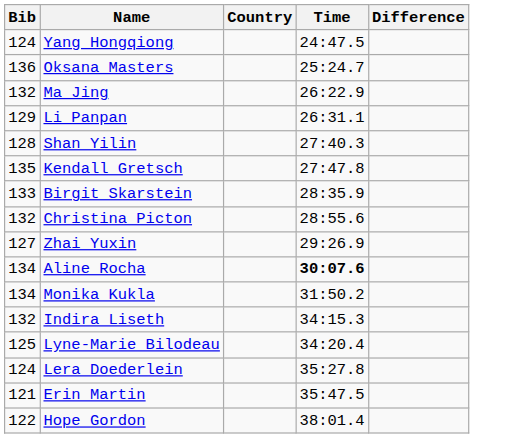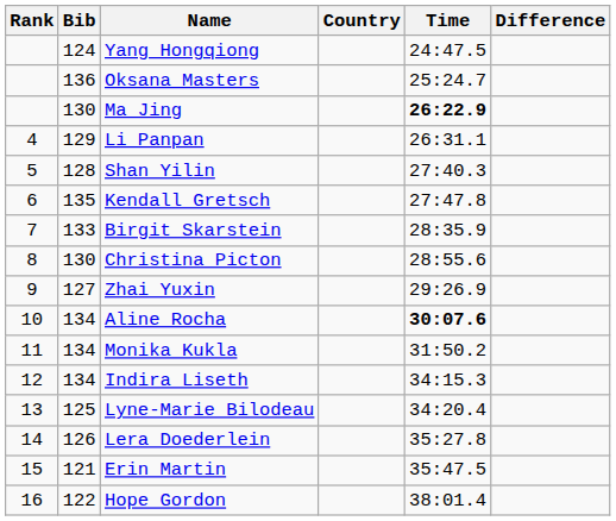 <table class="wikitable sortable" style="text-align:center">
 <tr>
+<th>Rank</th>
 <th>Bib</th>
 <th>Name</th>
 <th>Country</th>
 <th>Time</th>
 <th>Difference</th>
 </tr>
 <tr>
+<td></td>
 <td>124</td>
 <td align="left"><a href='#'>Yang Hongqiong</a></td>
 <td align="left"></td>
 <td>24:47.5</td>
 <td></td>
 </tr>
 <tr>
+<td></td>
 <td>136</td>
 <td align="left"><a href='#'>Oksana Masters</a></td>
 <td align=left></td>
 <td>25:24.7</td>
 <td></td>
 </tr>
 <tr>
-<td>132</td>
+<td></td>
+<td>130</td>
 <td align="left"><a href='#'>Ma Jing</a></td>
 <td align=left></td>
-<td>26:22.9</td>
+<td><strong>26:22.9</strong></td>
 <td></td>
 </tr>
 <tr>
+<td>4</td>
 <td>129</td>
 <td align="left"><a href='#'>Li Panpan</a></td>
 <td align="left"></td>
 <td>26:31.1</td>
 <td></td>
 </tr>
 <tr>
+<td>5</td>
 <td>128</td>
 <td align="left"><a href='#'>Shan Yilin</a></td>
 <td align="left"></td>
 <td>27:40.3</td>
 <td></td>
 </tr>
 <tr>
+<td>6</td>
 <td>135</td>
 <td align="left"><a href='#'>Kendall Gretsch</a></td>
 <td align=left></td>
 <td>27:47.8</td>
 <td></td>
 </tr>
 <tr>
+<td>7</td>
 <td>133</td>
 <td align="left"><a href='#'>Birgit Skarstein</a></td>
 <td align=left></td>
 <td>28:35.9</td>
 <td></td>
 </tr>
 <tr>
-<td>132</td>
+<td>8</td>
+<td>130</td>
 <td align="left"><a href='#'>Christina Picton</a></td>
 <td align=left></td>
 <td>28:55.6</td>
 <td></td>
 </tr>
 <tr>
+<td>9</td>
 <td>127</td>
 <td align="left"><a href='#'>Zhai Yuxin</a></td>
 <td align=left></td>
 <td>29:26.9</td>
 <td></td>
 </tr>
 <tr>
+<td>10</td>
 <td>134</td>
 <td align="left"><a href='#'>Aline Rocha</a></td>
 <td align=left></td>
 <td><strong>30:07.6</strong></td>
 <td></td>
 </tr>
 <tr>
+<td>11</td>
 <td>134</td>
 <td align="left"><a href='#'>Monika Kukla</a></td>
 <td align=left></td>
 <td>31:50.2</td>
 <td></td>
 </tr>
 <tr>
-<td>132</td>
+<td>12</td>
+<td>134</td>
 <td align="left"><a href='#'>Indira Liseth</a></td>
 <td align=left></td>
 <td>34:15.3</td>
 <td></td>
 </tr>
 <tr>
+<td>13</td>
 <td>125</td>
 <td align="left"><a href='#'>Lyne-Marie Bilodeau</a></td>
 <td align=left></td>
 <td>34:20.4</td>
 <td></td>
 </tr>
 <tr>
-<td>124</td>
+<td>14</td>
+<td>126</td>
 <td align="left"><a href='#'>Lera Doederlein</a></td>
 <td align=left></td>
 <td>35:27.8</td>
 <td></td>
 </tr>
 <tr>
+<td>15</td>
 <td>121</td>
 <td align="left"><a href='#'>Erin Martin</a></td>
 <td align=left></td>
 <td>35:47.5</td>
 <td></td>
 </tr>
 <tr>
+<td>16</td>
 <td>122</td>
 <td align="left"><a href='#'>Hope Gordon</a></td>
 <td align=left></td>
 <td>38:01.4</td>
 <td></td>
 </tr>
 </table>
